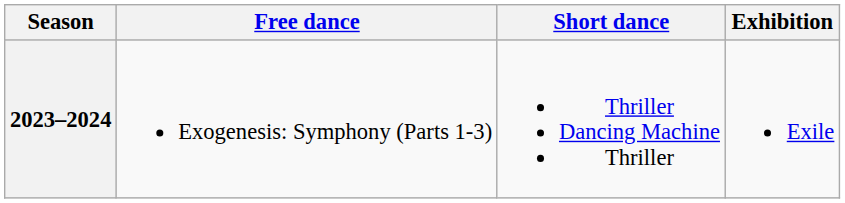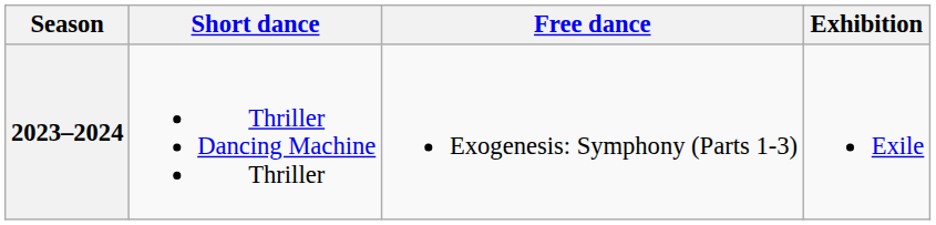 <table class=wikitable style=text-align:center>
 <tr>
 <th>Season</th>
+<th><a href='#'>Short dance</a></th>
 <th><a href='#'>Free dance</a></th>
-<th><a href='#'>Short dance</a></th>
 <th>Exhibition</th>
 </tr>
 <tr>
 <th>2023–2024<br></th>
+<td><br><ul><li><a href='#'>Thriller</a></li><li><a href='#'>Dancing Machine</a></li><li>Thriller <br></li></ul></td>
 <td><br><ul><li>Exogenesis: Symphony (Parts 1-3) <br></li></ul></td>
-<td><br><ul><li><a href='#'>Thriller</a></li><li><a href='#'>Dancing Machine</a></li><li>Thriller <br></li></ul></td>
 <td><br><ul><li><a href='#'>Exile</a> <br> </li></ul></td>
 </tr>
 </table>
